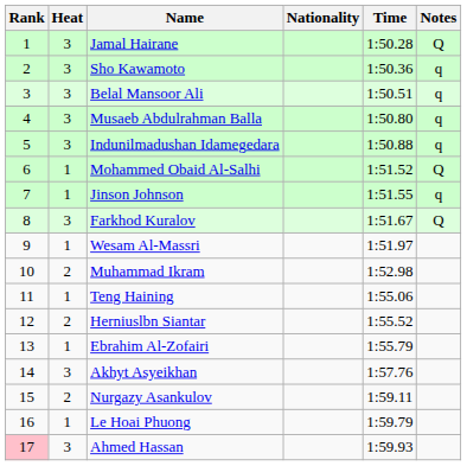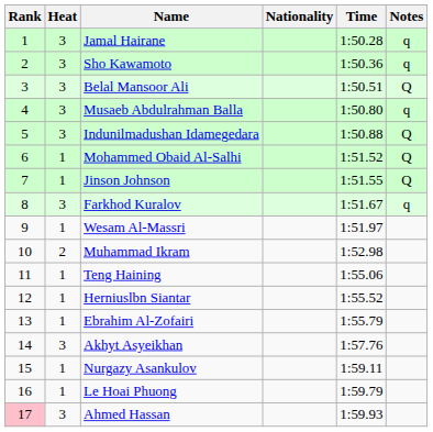 <table class="wikitable sortable" style="text-align:center; font-size:95%">
 <tr>
 <th>Rank</th>
 <th>Heat</th>
 <th>Name</th>
 <th>Nationality</th>
 <th>Time</th>
 <th>Notes</th>
 </tr>
 <tr bgcolor=ccffcc>
 <td>1</td>
 <td>3</td>
 <td align=left><a href='#'>Jamal Hairane</a></td>
 <td align=left></td>
 <td>1:50.28</td>
-<td>Q</td>
+<td>q</td>
 </tr>
 <tr bgcolor=ccffcc>
 <td>2</td>
 <td>3</td>
 <td align=left><a href='#'>Sho Kawamoto</a></td>
 <td align=left></td>
 <td>1:50.36</td>
 <td>q</td>
 </tr>
 <tr bgcolor=ddffdd>
 <td>3</td>
 <td>3</td>
 <td align=left><a href='#'>Belal Mansoor Ali</a></td>
 <td align=left></td>
 <td>1:50.51</td>
-<td>q</td>
+<td>Q</td>
 </tr>
 <tr bgcolor=ccffcc>
 <td>4</td>
 <td>3</td>
 <td align=left><a href='#'>Musaeb Abdulrahman Balla</a></td>
 <td align=left></td>
 <td>1:50.80</td>
 <td>q</td>
 </tr>
 <tr bgcolor=ccffcc>
 <td>5</td>
 <td>3</td>
 <td align=left><a href='#'>Indunilmadushan Idamegedara</a></td>
 <td align=left></td>
 <td>1:50.88</td>
-<td>q</td>
+<td>Q</td>
 </tr>
 <tr bgcolor=ccffcc>
 <td>6</td>
 <td>1</td>
 <td align=left><a href='#'>Mohammed Obaid Al-Salhi</a></td>
 <td align=left></td>
 <td>1:51.52</td>
 <td>Q</td>
 </tr>
 <tr bgcolor=ccffcc>
 <td>7</td>
 <td>1</td>
 <td align=left><a href='#'>Jinson Johnson</a></td>
 <td align=left></td>
 <td>1:51.55</td>
-<td>q</td>
+<td>Q</td>
 </tr>
 <tr bgcolor=ddffdd>
 <td>8</td>
 <td>3</td>
 <td align=left><a href='#'>Farkhod Kuralov</a></td>
 <td align=left></td>
 <td>1:51.67</td>
-<td>Q</td>
+<td>q</td>
 </tr>
 <tr>
 <td>9</td>
 <td>1</td>
 <td align=left><a href='#'>Wesam Al-Massri</a></td>
 <td align=left></td>
 <td>1:51.97</td>
 <td></td>
 </tr>
 <tr>
 <td>10</td>
 <td>2</td>
 <td align=left><a href='#'>Muhammad Ikram</a></td>
 <td align=left></td>
 <td>1:52.98</td>
 <td></td>
 </tr>
 <tr>
 <td>11</td>
 <td>1</td>
 <td align=left><a href='#'>Teng Haining</a></td>
 <td align=left></td>
 <td>1:55.06</td>
 <td></td>
 </tr>
 <tr>
 <td>12</td>
-<td>2</td>
+<td>1</td>
 <td align=left><a href='#'>Herniuslbn Siantar</a></td>
 <td align=left></td>
 <td>1:55.52</td>
 <td></td>
 </tr>
 <tr>
 <td>13</td>
 <td>1</td>
 <td align=left><a href='#'>Ebrahim Al-Zofairi</a></td>
 <td align=left></td>
 <td>1:55.79</td>
 <td></td>
 </tr>
 <tr>
 <td>14</td>
 <td>3</td>
 <td align=left><a href='#'>Akhyt Asyeikhan</a></td>
 <td align=left></td>
 <td>1:57.76</td>
 <td></td>
 </tr>
 <tr>
 <td>15</td>
-<td>2</td>
+<td>1</td>
 <td align=left><a href='#'>Nurgazy Asankulov</a></td>
 <td align=left></td>
 <td>1:59.11</td>
 <td></td>
 </tr>
 <tr>
 <td>16</td>
 <td>1</td>
 <td align=left><a href='#'>Le Hoai Phuong</a></td>
 <td align=left></td>
 <td>1:59.79</td>
 <td></td>
 </tr>
 <tr>
 <td style="background: pink;">17</td>
 <td>3</td>
 <td align=left><a href='#'>Ahmed Hassan</a></td>
 <td align=left></td>
 <td>1:59.93</td>
 <td></td>
 </tr>
 </table>
